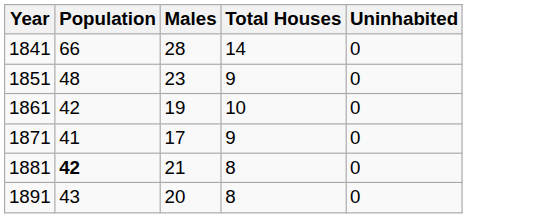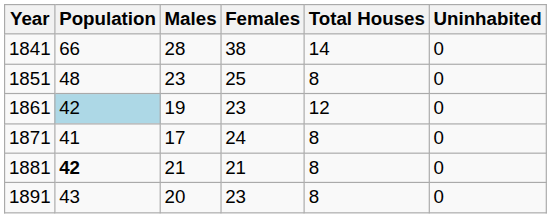 <table class="wikitable">
 <tr>
 <th>Year</th>
 <th>Population</th>
 <th>Males</th>
+<th>Females</th>
 <th>Total Houses</th>
 <th>Uninhabited</th>
 </tr>
 <tr>
 <td>1841</td>
 <td>66</td>
 <td>28</td>
+<td>38</td>
 <td>14</td>
 <td>0</td>
 </tr>
 <tr>
 <td>1851</td>
 <td>48</td>
 <td>23</td>
-<td>9</td>
+<td>25</td>
+<td>8</td>
 <td>0</td>
 </tr>
 <tr>
 <td>1861</td>
-<td>42</td>
+<td style="background: lightblue;">42</td>
 <td>19</td>
-<td>10</td>
+<td>23</td>
+<td>12</td>
 <td>0</td>
 </tr>
 <tr>
 <td>1871</td>
 <td>41</td>
 <td>17</td>
-<td>9</td>
+<td>24</td>
+<td>8</td>
 <td>0</td>
 </tr>
 <tr>
 <td>1881</td>
 <td><strong>42</strong></td>
+<td>21</td>
 <td>21</td>
 <td>8</td>
 <td>0</td>
 </tr>
 <tr>
 <td>1891</td>
 <td>43</td>
 <td>20</td>
+<td>23</td>
 <td>8</td>
 <td>0</td>
 </tr>
 </table>
